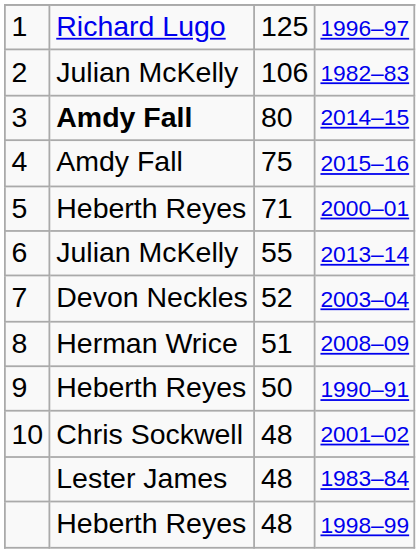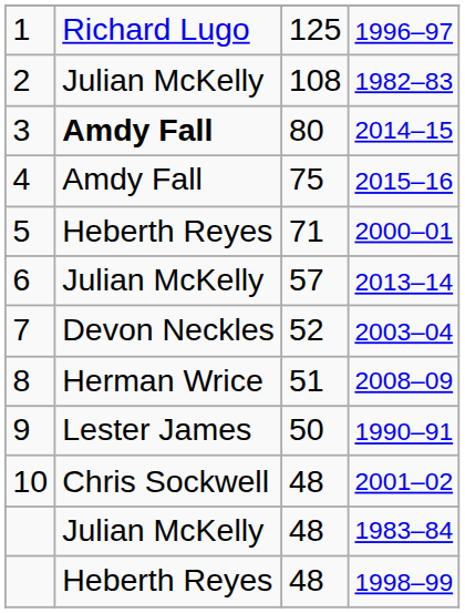 <table class="wikitable">
 <tr>
 </tr>
 <tr>
 <td>1</td>
 <td><a href='#'>Richard Lugo</a></td>
 <td>125</td>
 <td style="font-size:80%;"><a href='#'>1996–97</a></td>
 </tr>
 <tr>
 <td>2</td>
 <td>Julian McKelly</td>
-<td>106</td>
+<td>108</td>
 <td style="font-size:80%;"><a href='#'>1982–83</a></td>
 </tr>
 <tr>
 <td>3</td>
 <td><strong>Amdy Fall</strong></td>
 <td>80</td>
 <td style="font-size:80%;"><a href='#'>2014–15</a></td>
 </tr>
 <tr>
 <td>4</td>
 <td>Amdy Fall</td>
 <td>75</td>
 <td style="font-size:80%;"><a href='#'>2015–16</a></td>
 </tr>
 <tr>
 <td>5</td>
 <td>Heberth Reyes</td>
 <td>71</td>
 <td style="font-size:80%;"><a href='#'>2000–01</a></td>
 </tr>
 <tr>
 <td>6</td>
 <td>Julian McKelly</td>
-<td>55</td>
+<td>57</td>
 <td style="font-size:80%;"><a href='#'>2013–14</a></td>
 </tr>
 <tr>
 <td>7</td>
 <td>Devon Neckles</td>
 <td>52</td>
 <td style="font-size:80%;"><a href='#'>2003–04</a></td>
 </tr>
 <tr>
 <td>8</td>
 <td>Herman Wrice</td>
 <td>51</td>
 <td style="font-size:80%;"><a href='#'>2008–09</a></td>
 </tr>
 <tr>
 <td>9</td>
-<td>Heberth Reyes</td>
+<td>Lester James</td>
 <td>50</td>
 <td style="font-size:80%;"><a href='#'>1990–91</a></td>
 </tr>
 <tr>
 <td>10</td>
 <td>Chris Sockwell</td>
 <td>48</td>
 <td style="font-size:80%;"><a href='#'>2001–02</a></td>
 </tr>
 <tr>
 <td></td>
-<td>Lester James</td>
+<td>Julian McKelly</td>
 <td>48</td>
 <td style="font-size:80%;"><a href='#'>1983–84</a></td>
 </tr>
 <tr>
 <td></td>
 <td>Heberth Reyes</td>
 <td>48</td>
 <td style="font-size:80%;"><a href='#'>1998–99</a></td>
 </tr>
 </table>
